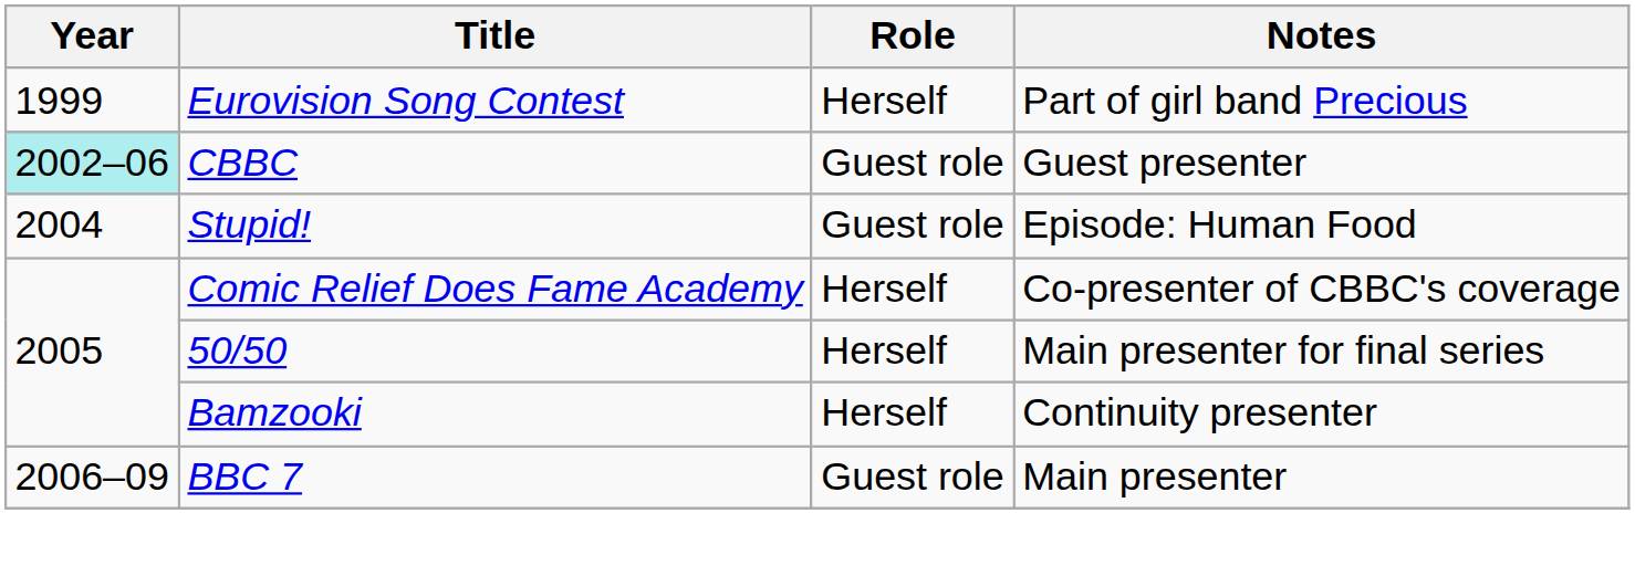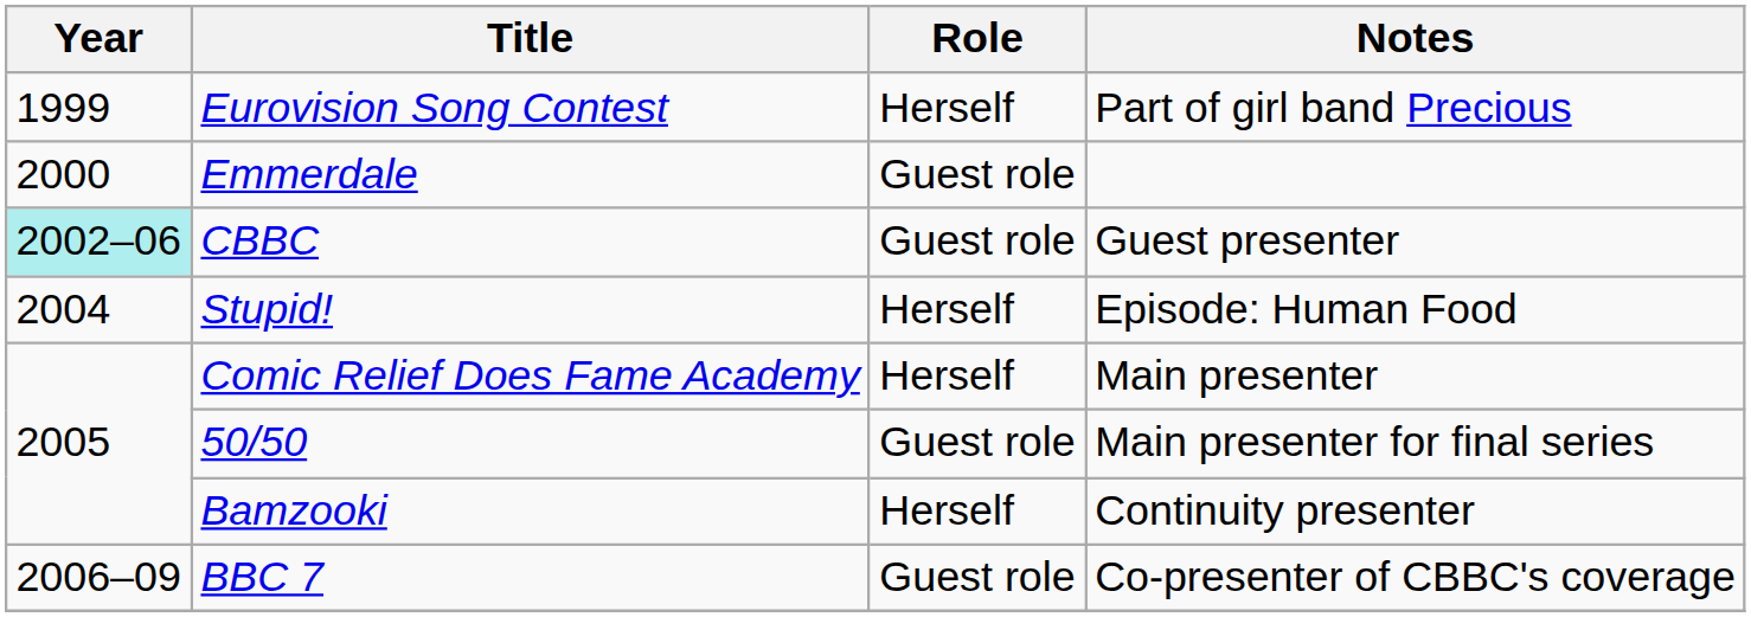 <table class="wikitable">
 <tr>
 <th>Year</th>
 <th>Title</th>
 <th>Role</th>
 <th>Notes</th>
 </tr>
 <tr>
 <td>1999</td>
 <td><em><a href='#'>Eurovision Song Contest</a></em></td>
 <td>Herself</td>
 <td>Part of girl band <a href='#'>Precious</a></td>
 </tr>
 <tr>
+<td>2000</td>
+<td><em><a href='#'>Emmerdale</a></em></td>
+<td>Guest role</td>
+<td></td>
+</tr>
+<tr>
 <td style="background: paleturquoise;">2002–06</td>
 <td><em><a href='#'>CBBC</a></em></td>
 <td>Guest role</td>
 <td>Guest presenter</td>
 </tr>
 <tr>
 <td>2004</td>
 <td><em><a href='#'>Stupid!</a></em></td>
-<td>Guest role</td>
+<td>Herself</td>
 <td>Episode: Human Food</td>
 </tr>
 <tr>
 <td rowspan=3>2005</td>
 <td><em><a href='#'>Comic Relief Does Fame Academy</a></em></td>
 <td>Herself</td>
-<td>Co-presenter of CBBC's coverage</td>
+<td>Main presenter</td>
 </tr>
 <tr>
 <td><em><a href='#'>50/50</a></em></td>
-<td>Herself</td>
+<td>Guest role</td>
 <td>Main presenter for final series</td>
 </tr>
 <tr>
 <td><em><a href='#'>Bamzooki</a></em></td>
 <td>Herself</td>
 <td>Continuity presenter</td>
 </tr>
 <tr>
 <td>2006–09</td>
 <td><em><a href='#'>BBC 7</a></em></td>
 <td>Guest role</td>
-<td>Main presenter</td>
+<td>Co-presenter of CBBC's coverage</td>
 </tr>
 <tr>
 </tr>
 </table>
